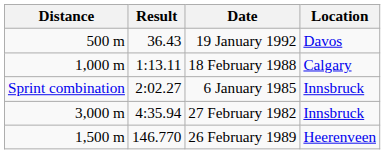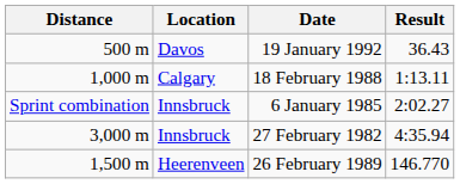 <table class="wikitable">
 <tr>
 <th>Distance</th>
+<th>Location</th>
+<th>Date</th>
 <th>Result</th>
-<th>Date</th>
-<th>Location</th>
 </tr>
 <tr align="right">
 <td>500 m</td>
+<td align="left"><a href='#'>Davos</a></td>
+<td>19 January 1992</td>
 <td>36.43</td>
-<td>19 January 1992</td>
-<td align="left"><a href='#'>Davos</a></td>
 </tr>
 <tr align="right">
 <td>1,000 m</td>
+<td align="left"><a href='#'>Calgary</a></td>
+<td>18 February 1988</td>
 <td>1:13.11</td>
-<td>18 February 1988</td>
-<td align="left"><a href='#'>Calgary</a></td>
 </tr>
 <tr align="right">
 <td><a href='#'>Sprint combination</a></td>
+<td align="left"><a href='#'>Innsbruck</a></td>
+<td>6 January 1985</td>
 <td>2:02.27</td>
-<td>6 January 1985</td>
-<td align="left"><a href='#'>Innsbruck</a></td>
 </tr>
 <tr align="right">
 <td>3,000 m</td>
+<td align="left"><a href='#'>Innsbruck</a></td>
+<td>27 February 1982</td>
 <td>4:35.94</td>
-<td>27 February 1982</td>
-<td align="left"><a href='#'>Innsbruck</a></td>
 </tr>
 <tr align="right">
 <td>1,500 m</td>
+<td align="left"><a href='#'>Heerenveen</a></td>
+<td>26 February 1989</td>
 <td>146.770</td>
-<td>26 February 1989</td>
-<td align="left"><a href='#'>Heerenveen</a></td>
 </tr>
 </table>
